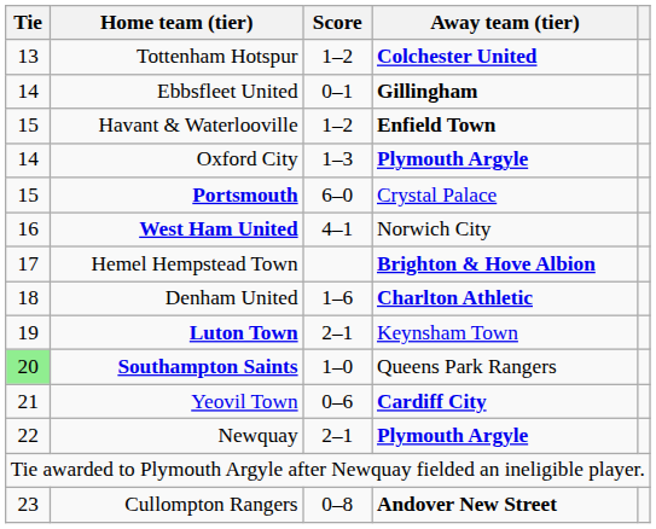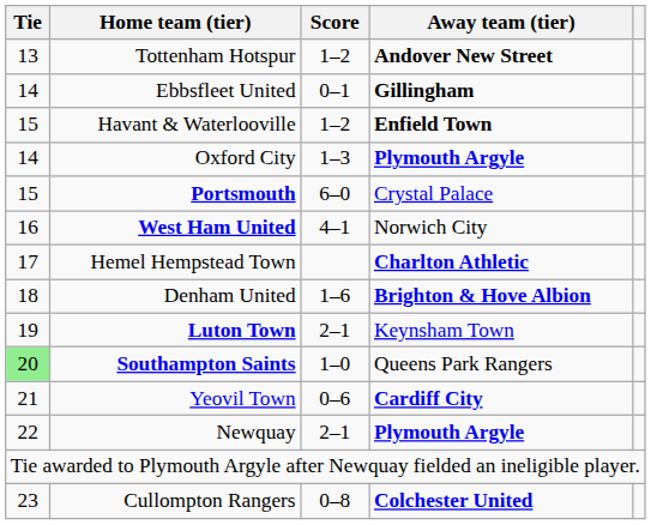 <table class="wikitable" style="text-align:center; font-size:85%">
 <tr>
 <th>Tie</th>
 <th>Home team (tier)</th>
 <th>Score</th>
 <th>Away team (tier)</th>
 <th></th>
 </tr>
 <tr>
 <td>13</td>
 <td style="text-align: right;">Tottenham Hotspur</td>
 <td style="text-align: center;">1–2</td>
-<td style="text-align: left;"><strong><a href='#'>Colchester United</a></strong></td>
+<td style="text-align: left;"><strong>Andover New Street</strong></td>
 <td></td>
 </tr>
 <tr>
 <td>14</td>
 <td style="text-align: right;">Ebbsfleet United</td>
 <td style="text-align: center;">0–1</td>
 <td style="text-align: left;"><strong>Gillingham</strong></td>
 <td></td>
 </tr>
 <tr>
 <td>15</td>
 <td style="text-align: right;">Havant & Waterlooville</td>
 <td style="text-align: center;">1–2 </td>
 <td style="text-align: left;"><strong>Enfield Town</strong></td>
 <td></td>
 </tr>
 <tr>
 <td>14</td>
 <td style="text-align: right;">Oxford City</td>
 <td style="text-align: center;">1–3</td>
 <td style="text-align: left;"><strong><a href='#'>Plymouth Argyle</a></strong></td>
 <td></td>
 </tr>
 <tr>
 <td>15</td>
 <td style="text-align: right;"><strong><a href='#'>Portsmouth</a></strong></td>
 <td style="text-align: center;">6–0</td>
 <td style="text-align: left;"><a href='#'>Crystal Palace</a></td>
 <td></td>
 </tr>
 <tr>
 <td>16</td>
 <td style="text-align: right;"><strong><a href='#'>West Ham United</a></strong></td>
 <td style="text-align: center;">4–1</td>
 <td style="text-align: left;">Norwich City</td>
 <td></td>
 </tr>
 <tr>
 <td>17</td>
 <td style="text-align: right;">Hemel Hempstead Town</td>
 <td style="text-align: center;"></td>
-<td style="text-align: left;"><strong><a href='#'>Brighton & Hove Albion</a></strong></td>
+<td style="text-align: left;"><strong><a href='#'>Charlton Athletic</a></strong></td>
 <td></td>
 </tr>
 <tr>
 <td>18</td>
 <td style="text-align: right;">Denham United</td>
 <td style="text-align: center;">1–6</td>
-<td style="text-align: left;"><strong><a href='#'>Charlton Athletic</a></strong></td>
+<td style="text-align: left;"><strong><a href='#'>Brighton & Hove Albion</a></strong></td>
 <td></td>
 </tr>
 <tr>
 <td>19</td>
 <td style="text-align: right;"><strong><a href='#'>Luton Town</a></strong></td>
 <td style="text-align: center;">2–1 </td>
 <td style="text-align: left;"><a href='#'>Keynsham Town</a></td>
 <td></td>
 </tr>
 <tr>
 <td style="background: lightgreen;">20</td>
 <td style="text-align: right;"><strong><a href='#'>Southampton Saints</a></strong></td>
 <td style="text-align: center;">1–0</td>
 <td style="text-align: left;">Queens Park Rangers</td>
 <td></td>
 </tr>
 <tr>
 <td>21</td>
 <td style="text-align: right;"><a href='#'>Yeovil Town</a></td>
 <td style="text-align: center;">0–6</td>
 <td style="text-align: left;"><strong><a href='#'>Cardiff City</a></strong></td>
 <td></td>
 </tr>
 <tr>
 <td>22</td>
 <td style="text-align: right;">Newquay</td>
 <td style="text-align: center;">2–1</td>
 <td style="text-align: left;"><a href='#'><strong>Plymouth Argyle</strong></a></td>
 <td></td>
 </tr>
 <tr>
 <td colspan="5">Tie awarded to Plymouth Argyle after Newquay fielded an ineligible player.</td>
 </tr>
 <tr>
 <td>23</td>
 <td style="text-align: right;">Cullompton Rangers</td>
 <td style="text-align: center;">0–8</td>
-<td style="text-align: left;"><strong>Andover New Street</strong></td>
+<td style="text-align: left;"><strong><a href='#'>Colchester United</a></strong></td>
 <td></td>
 </tr>
 </table>
